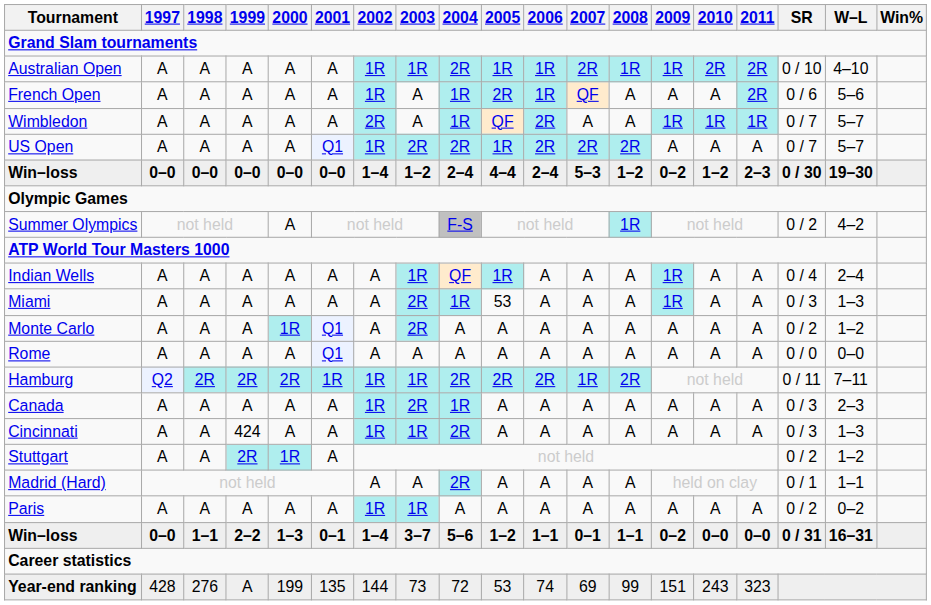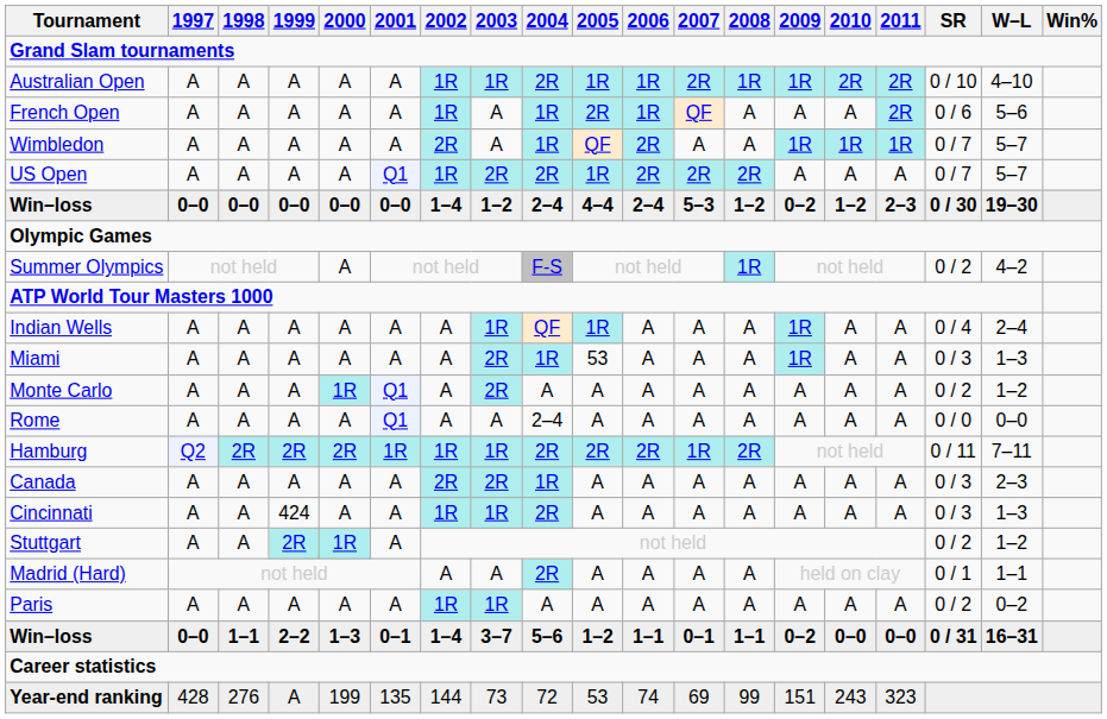 <table class="wikitable nowrap" style=text-align:center;font-size:96%>
 <tr>
 <th>Tournament</th>
 <th><a href='#'>1997</a></th>
 <th><a href='#'>1998</a></th>
 <th><a href='#'>1999</a></th>
 <th><a href='#'>2000</a></th>
 <th><a href='#'>2001</a></th>
 <th><a href='#'>2002</a></th>
 <th><a href='#'>2003</a></th>
 <th><a href='#'>2004</a></th>
 <th><a href='#'>2005</a></th>
 <th><a href='#'>2006</a></th>
 <th><a href='#'>2007</a></th>
 <th><a href='#'>2008</a></th>
 <th><a href='#'>2009</a></th>
 <th><a href='#'>2010</a></th>
 <th><a href='#'>2011</a></th>
 <th>SR</th>
 <th>W–L</th>
 <th>Win%</th>
 </tr>
 <tr>
 <td colspan=19 style=text-align:left><a href='#'><strong>Grand Slam tournaments</strong></a></td>
 </tr>
 <tr>
 <td align=left><a href='#'>Australian Open</a></td>
 <td>A</td>
 <td>A</td>
 <td>A</td>
 <td>A</td>
 <td>A</td>
 <td bgcolor=afeeee><a href='#'>1R</a></td>
 <td bgcolor=afeeee><a href='#'>1R</a></td>
 <td bgcolor=afeeee><a href='#'>2R</a></td>
 <td bgcolor=afeeee><a href='#'>1R</a></td>
 <td bgcolor=afeeee><a href='#'>1R</a></td>
 <td bgcolor=afeeee><a href='#'>2R</a></td>
 <td bgcolor=afeeee><a href='#'>1R</a></td>
 <td bgcolor=afeeee><a href='#'>1R</a></td>
 <td bgcolor=afeeee><a href='#'>2R</a></td>
 <td bgcolor=afeeee><a href='#'>2R</a></td>
 <td>0 / 10</td>
 <td>4–10</td>
 <td></td>
 </tr>
 <tr>
 <td align=left><a href='#'>French Open</a></td>
 <td>A</td>
 <td>A</td>
 <td>A</td>
 <td>A</td>
 <td>A</td>
 <td bgcolor=afeeee><a href='#'>1R</a></td>
 <td>A</td>
 <td bgcolor=afeeee><a href='#'>1R</a></td>
 <td bgcolor=afeeee><a href='#'>2R</a></td>
 <td bgcolor=afeeee><a href='#'>1R</a></td>
 <td bgcolor=ffebcd><a href='#'>QF</a></td>
 <td>A</td>
 <td>A</td>
 <td>A</td>
 <td bgcolor=afeeee><a href='#'>2R</a></td>
 <td>0 / 6</td>
 <td>5–6</td>
 <td></td>
 </tr>
 <tr>
 <td align=left><a href='#'>Wimbledon</a></td>
 <td>A</td>
 <td>A</td>
 <td>A</td>
 <td>A</td>
 <td>A</td>
 <td bgcolor=afeeee><a href='#'>2R</a></td>
 <td>A</td>
 <td bgcolor=afeeee><a href='#'>1R</a></td>
 <td bgcolor=ffebcd><a href='#'>QF</a></td>
 <td bgcolor=afeeee><a href='#'>2R</a></td>
 <td>A</td>
 <td>A</td>
 <td bgcolor=afeeee><a href='#'>1R</a></td>
 <td bgcolor=afeeee><a href='#'>1R</a></td>
 <td bgcolor=afeeee><a href='#'>1R</a></td>
 <td>0 / 7</td>
 <td>5–7</td>
 <td></td>
 </tr>
 <tr>
 <td align=left><a href='#'>US Open</a></td>
 <td>A</td>
 <td>A</td>
 <td>A</td>
 <td>A</td>
 <td bgcolor=ecf2ff><a href='#'>Q1</a></td>
 <td bgcolor=afeeee><a href='#'>1R</a></td>
 <td bgcolor=afeeee><a href='#'>2R</a></td>
 <td bgcolor=afeeee><a href='#'>2R</a></td>
 <td bgcolor=afeeee><a href='#'>1R</a></td>
 <td bgcolor=afeeee><a href='#'>2R</a></td>
 <td bgcolor=afeeee><a href='#'>2R</a></td>
 <td bgcolor=afeeee><a href='#'>2R</a></td>
 <td>A</td>
 <td>A</td>
 <td>A</td>
 <td>0 / 7</td>
 <td>5–7</td>
 <td></td>
 </tr>
 <tr style=font-weight:bold;background:#efefef>
 <td style=text-align:left>Win–loss</td>
 <td>0–0</td>
 <td>0–0</td>
 <td>0–0</td>
 <td>0–0</td>
 <td>0–0</td>
 <td>1–4</td>
 <td>1–2</td>
 <td>2–4</td>
 <td>4–4</td>
 <td>2–4</td>
 <td>5–3</td>
 <td>1–2</td>
 <td>0–2</td>
 <td>1–2</td>
 <td>2–3</td>
 <td>0 / 30</td>
 <td>19–30</td>
 <td></td>
 </tr>
 <tr>
 <td colspan=22 align=left><strong>Olympic Games</strong></td>
 </tr>
 <tr>
 <td align=left><a href='#'>Summer Olympics</a></td>
 <td colspan=3 style=color:#cccccc>not held</td>
 <td>A</td>
 <td colspan=3 style=color:#cccccc>not held</td>
 <td style=background:silver><a href='#'>F-S</a></td>
 <td colspan=3 style=color:#cccccc>not held</td>
 <td style=background:#afeeee><a href='#'>1R</a></td>
 <td colspan=3 style=color:#cccccc>not held</td>
 <td>0 / 2</td>
 <td>4–2</td>
 <td></td>
 </tr>
 <tr>
 <td colspan=18 align=left><strong><a href='#'>ATP World Tour Masters 1000</a></strong></td>
 </tr>
 <tr>
 <td align=left><a href='#'>Indian Wells</a></td>
 <td>A</td>
 <td>A</td>
 <td>A</td>
 <td>A</td>
 <td>A</td>
 <td>A</td>
 <td bgcolor=afeeee><a href='#'>1R</a></td>
 <td bgcolor=ffebcd><a href='#'>QF</a></td>
 <td bgcolor=afeeee><a href='#'>1R</a></td>
 <td>A</td>
 <td>A</td>
 <td>A</td>
 <td bgcolor=afeeee><a href='#'>1R</a></td>
 <td>A</td>
 <td>A</td>
 <td>0 / 4</td>
 <td>2–4</td>
 <td></td>
 </tr>
 <tr>
 <td align=left><a href='#'>Miami</a></td>
 <td>A</td>
 <td>A</td>
 <td>A</td>
 <td>A</td>
 <td>A</td>
 <td>A</td>
 <td bgcolor=afeeee><a href='#'>2R</a></td>
 <td bgcolor=afeeee><a href='#'>1R</a></td>
 <td>53</td>
 <td>A</td>
 <td>A</td>
 <td>A</td>
 <td bgcolor=afeeee><a href='#'>1R</a></td>
 <td>A</td>
 <td>A</td>
 <td>0 / 3</td>
 <td>1–3</td>
 <td></td>
 </tr>
 <tr>
 <td align=left><a href='#'>Monte Carlo</a></td>
 <td>A</td>
 <td>A</td>
 <td>A</td>
 <td bgcolor=afeeee><a href='#'>1R</a></td>
 <td bgcolor=ecf2ff><a href='#'>Q1</a></td>
 <td>A</td>
 <td bgcolor=afeeee><a href='#'>2R</a></td>
 <td>A</td>
 <td>A</td>
 <td>A</td>
 <td>A</td>
 <td>A</td>
 <td>A</td>
 <td>A</td>
 <td>A</td>
 <td>0 / 2</td>
 <td>1–2</td>
 <td></td>
 </tr>
 <tr>
 <td align=left><a href='#'>Rome</a></td>
 <td>A</td>
 <td>A</td>
 <td>A</td>
 <td>A</td>
 <td bgcolor=ecf2ff><a href='#'>Q1</a></td>
 <td>A</td>
 <td>A</td>
-<td>A</td>
+<td>2–4</td>
 <td>A</td>
 <td>A</td>
 <td>A</td>
 <td>A</td>
 <td>A</td>
 <td>A</td>
 <td>A</td>
 <td>0 / 0</td>
 <td>0–0</td>
 <td></td>
 </tr>
 <tr>
 <td align=left><a href='#'>Hamburg</a></td>
 <td bgcolor=ecf2ff><a href='#'>Q2</a></td>
 <td bgcolor=afeeee><a href='#'>2R</a></td>
 <td bgcolor=afeeee><a href='#'>2R</a></td>
 <td bgcolor=afeeee><a href='#'>2R</a></td>
 <td bgcolor=afeeee><a href='#'>1R</a></td>
 <td bgcolor=afeeee><a href='#'>1R</a></td>
 <td bgcolor=afeeee><a href='#'>1R</a></td>
 <td bgcolor=afeeee><a href='#'>2R</a></td>
 <td bgcolor=afeeee><a href='#'>2R</a></td>
 <td bgcolor=afeeee><a href='#'>2R</a></td>
 <td bgcolor=afeeee><a href='#'>1R</a></td>
 <td bgcolor=afeeee><a href='#'>2R</a></td>
 <td align="center" colspan="3" style="color:#cccccc;">not held</td>
 <td>0 / 11</td>
 <td>7–11</td>
 <td></td>
 </tr>
 <tr>
 <td align=left><a href='#'>Canada</a></td>
 <td>A</td>
 <td>A</td>
 <td>A</td>
 <td>A</td>
 <td>A</td>
-<td bgcolor=afeeee><a href='#'>1R</a></td>
+<td bgcolor=afeeee><a href='#'>2R</a></td>
 <td bgcolor=afeeee><a href='#'>2R</a></td>
 <td bgcolor=afeeee><a href='#'>1R</a></td>
 <td>A</td>
 <td>A</td>
 <td>A</td>
 <td>A</td>
 <td>A</td>
 <td>A</td>
 <td>A</td>
 <td>0 / 3</td>
 <td>2–3</td>
 <td></td>
 </tr>
 <tr>
 <td align=left><a href='#'>Cincinnati</a></td>
 <td>A</td>
 <td>A</td>
 <td>424</td>
 <td>A</td>
 <td>A</td>
 <td bgcolor=afeeee><a href='#'>1R</a></td>
 <td bgcolor=afeeee><a href='#'>1R</a></td>
 <td bgcolor=afeeee><a href='#'>2R</a></td>
 <td>A</td>
 <td>A</td>
 <td>A</td>
 <td>A</td>
 <td>A</td>
 <td>A</td>
 <td>A</td>
 <td>0 / 3</td>
 <td>1–3</td>
 <td></td>
 </tr>
 <tr>
 <td align=left><a href='#'>Stuttgart</a></td>
 <td>A</td>
 <td>A</td>
 <td bgcolor=afeeee><a href='#'>2R</a></td>
 <td bgcolor=afeeee><a href='#'>1R</a></td>
 <td>A</td>
 <td align="center" colspan="10" style="color:#cccccc;">not held</td>
 <td>0 / 2</td>
 <td>1–2</td>
 <td></td>
 </tr>
 <tr>
 <td align=left><a href='#'>Madrid (Hard)</a></td>
 <td align="center" colspan="5" style="color:#cccccc;">not held</td>
 <td>A</td>
 <td>A</td>
 <td bgcolor=afeeee><a href='#'>2R</a></td>
 <td>A</td>
 <td>A</td>
 <td>A</td>
 <td>A</td>
 <td align="center" colspan="3" style="color:#cccccc;">held on clay</td>
 <td>0 / 1</td>
 <td>1–1</td>
 <td></td>
 </tr>
 <tr>
 <td align=left><a href='#'>Paris</a></td>
 <td>A</td>
 <td>A</td>
 <td>A</td>
 <td>A</td>
 <td>A</td>
 <td bgcolor=afeeee><a href='#'>1R</a></td>
 <td bgcolor=afeeee><a href='#'>1R</a></td>
 <td>A</td>
 <td>A</td>
 <td>A</td>
 <td>A</td>
 <td>A</td>
 <td>A</td>
 <td>A</td>
 <td>A</td>
 <td>0 / 2</td>
 <td>0–2</td>
 <td></td>
 </tr>
 <tr style=font-weight:bold;background:#efefef>
 <td style=text-align:left>Win–loss</td>
 <td>0–0</td>
 <td>1–1</td>
 <td>2–2</td>
 <td>1–3</td>
 <td>0–1</td>
 <td>1–4</td>
 <td>3–7</td>
 <td>5–6</td>
 <td>1–2</td>
 <td>1–1</td>
 <td>0–1</td>
 <td>1–1</td>
 <td>0–2</td>
 <td>0–0</td>
 <td>0–0</td>
 <td>0 / 31</td>
 <td>16–31</td>
 <td></td>
 </tr>
 <tr>
 <td colspan="19" align="left"><strong>Career statistics</strong></td>
 </tr>
 <tr bgcolor=efefef>
 <td align=left><strong>Year-end ranking</strong></td>
 <td>428</td>
 <td>276</td>
 <td>A</td>
 <td>199</td>
 <td>135</td>
 <td>144</td>
 <td>73</td>
 <td>72</td>
 <td>53</td>
 <td>74</td>
 <td>69</td>
 <td>99</td>
 <td>151</td>
 <td>243</td>
 <td>323</td>
 <td colspan="3"></td>
 </tr>
 </table>
